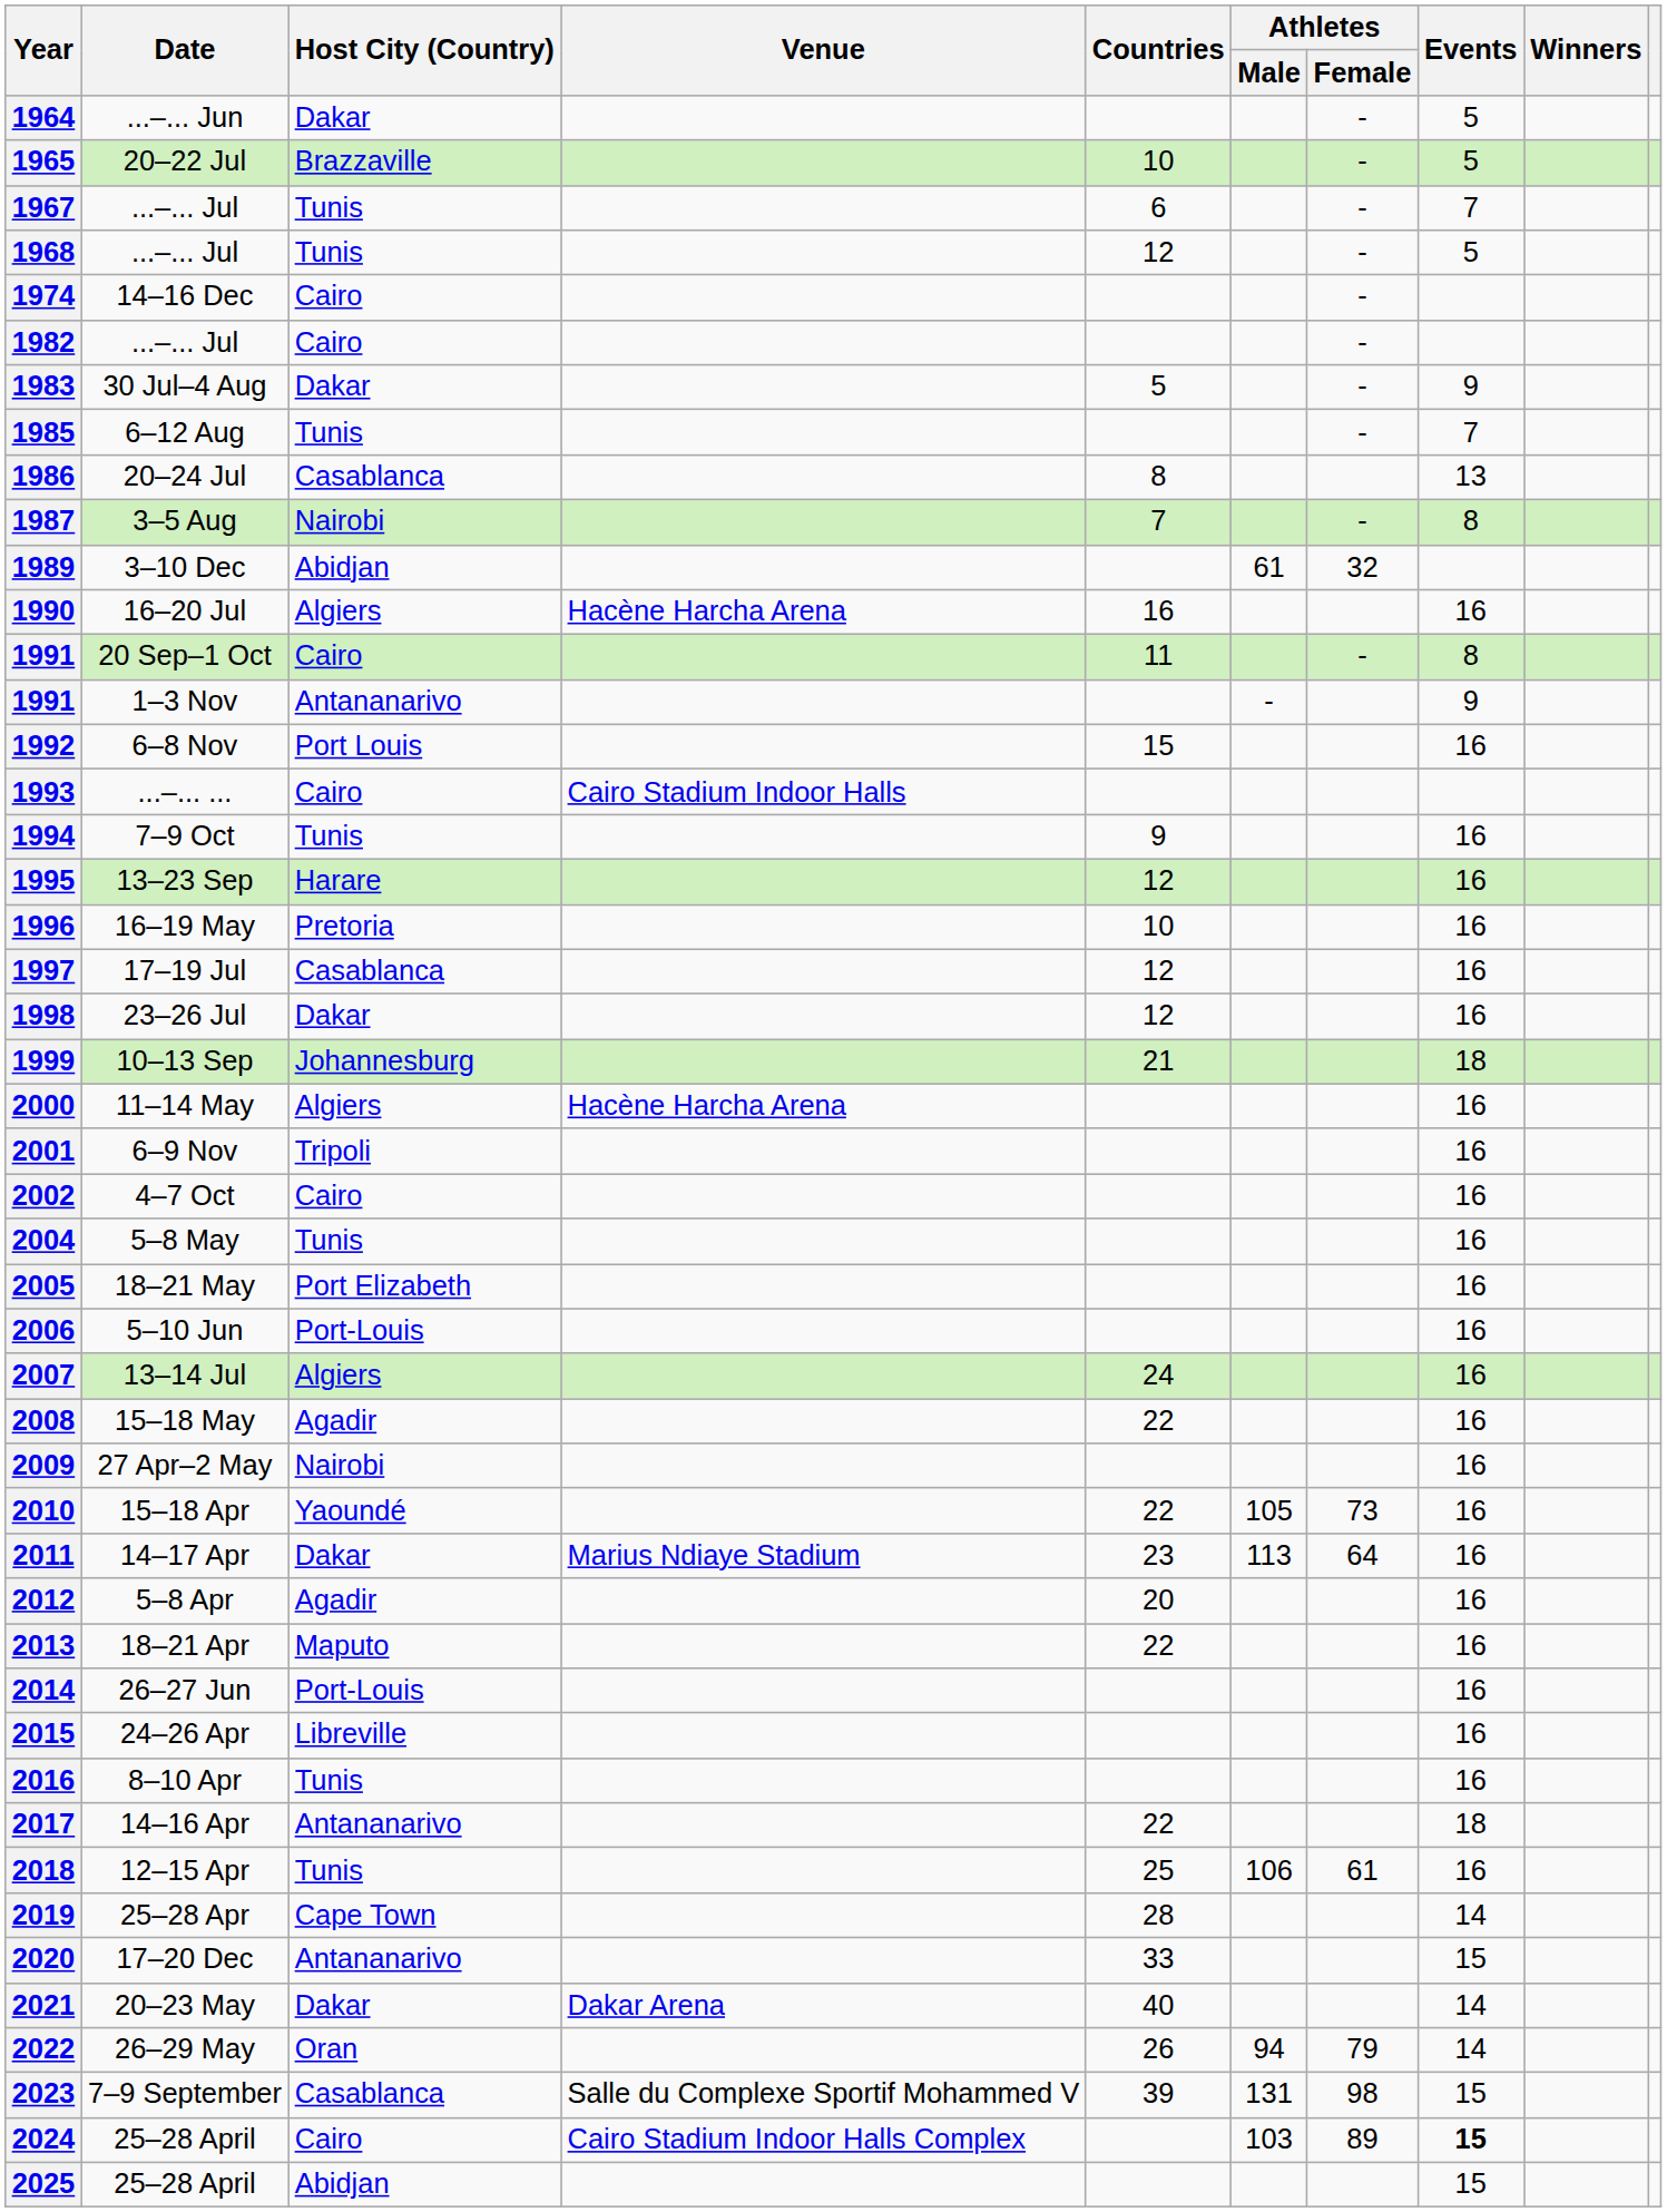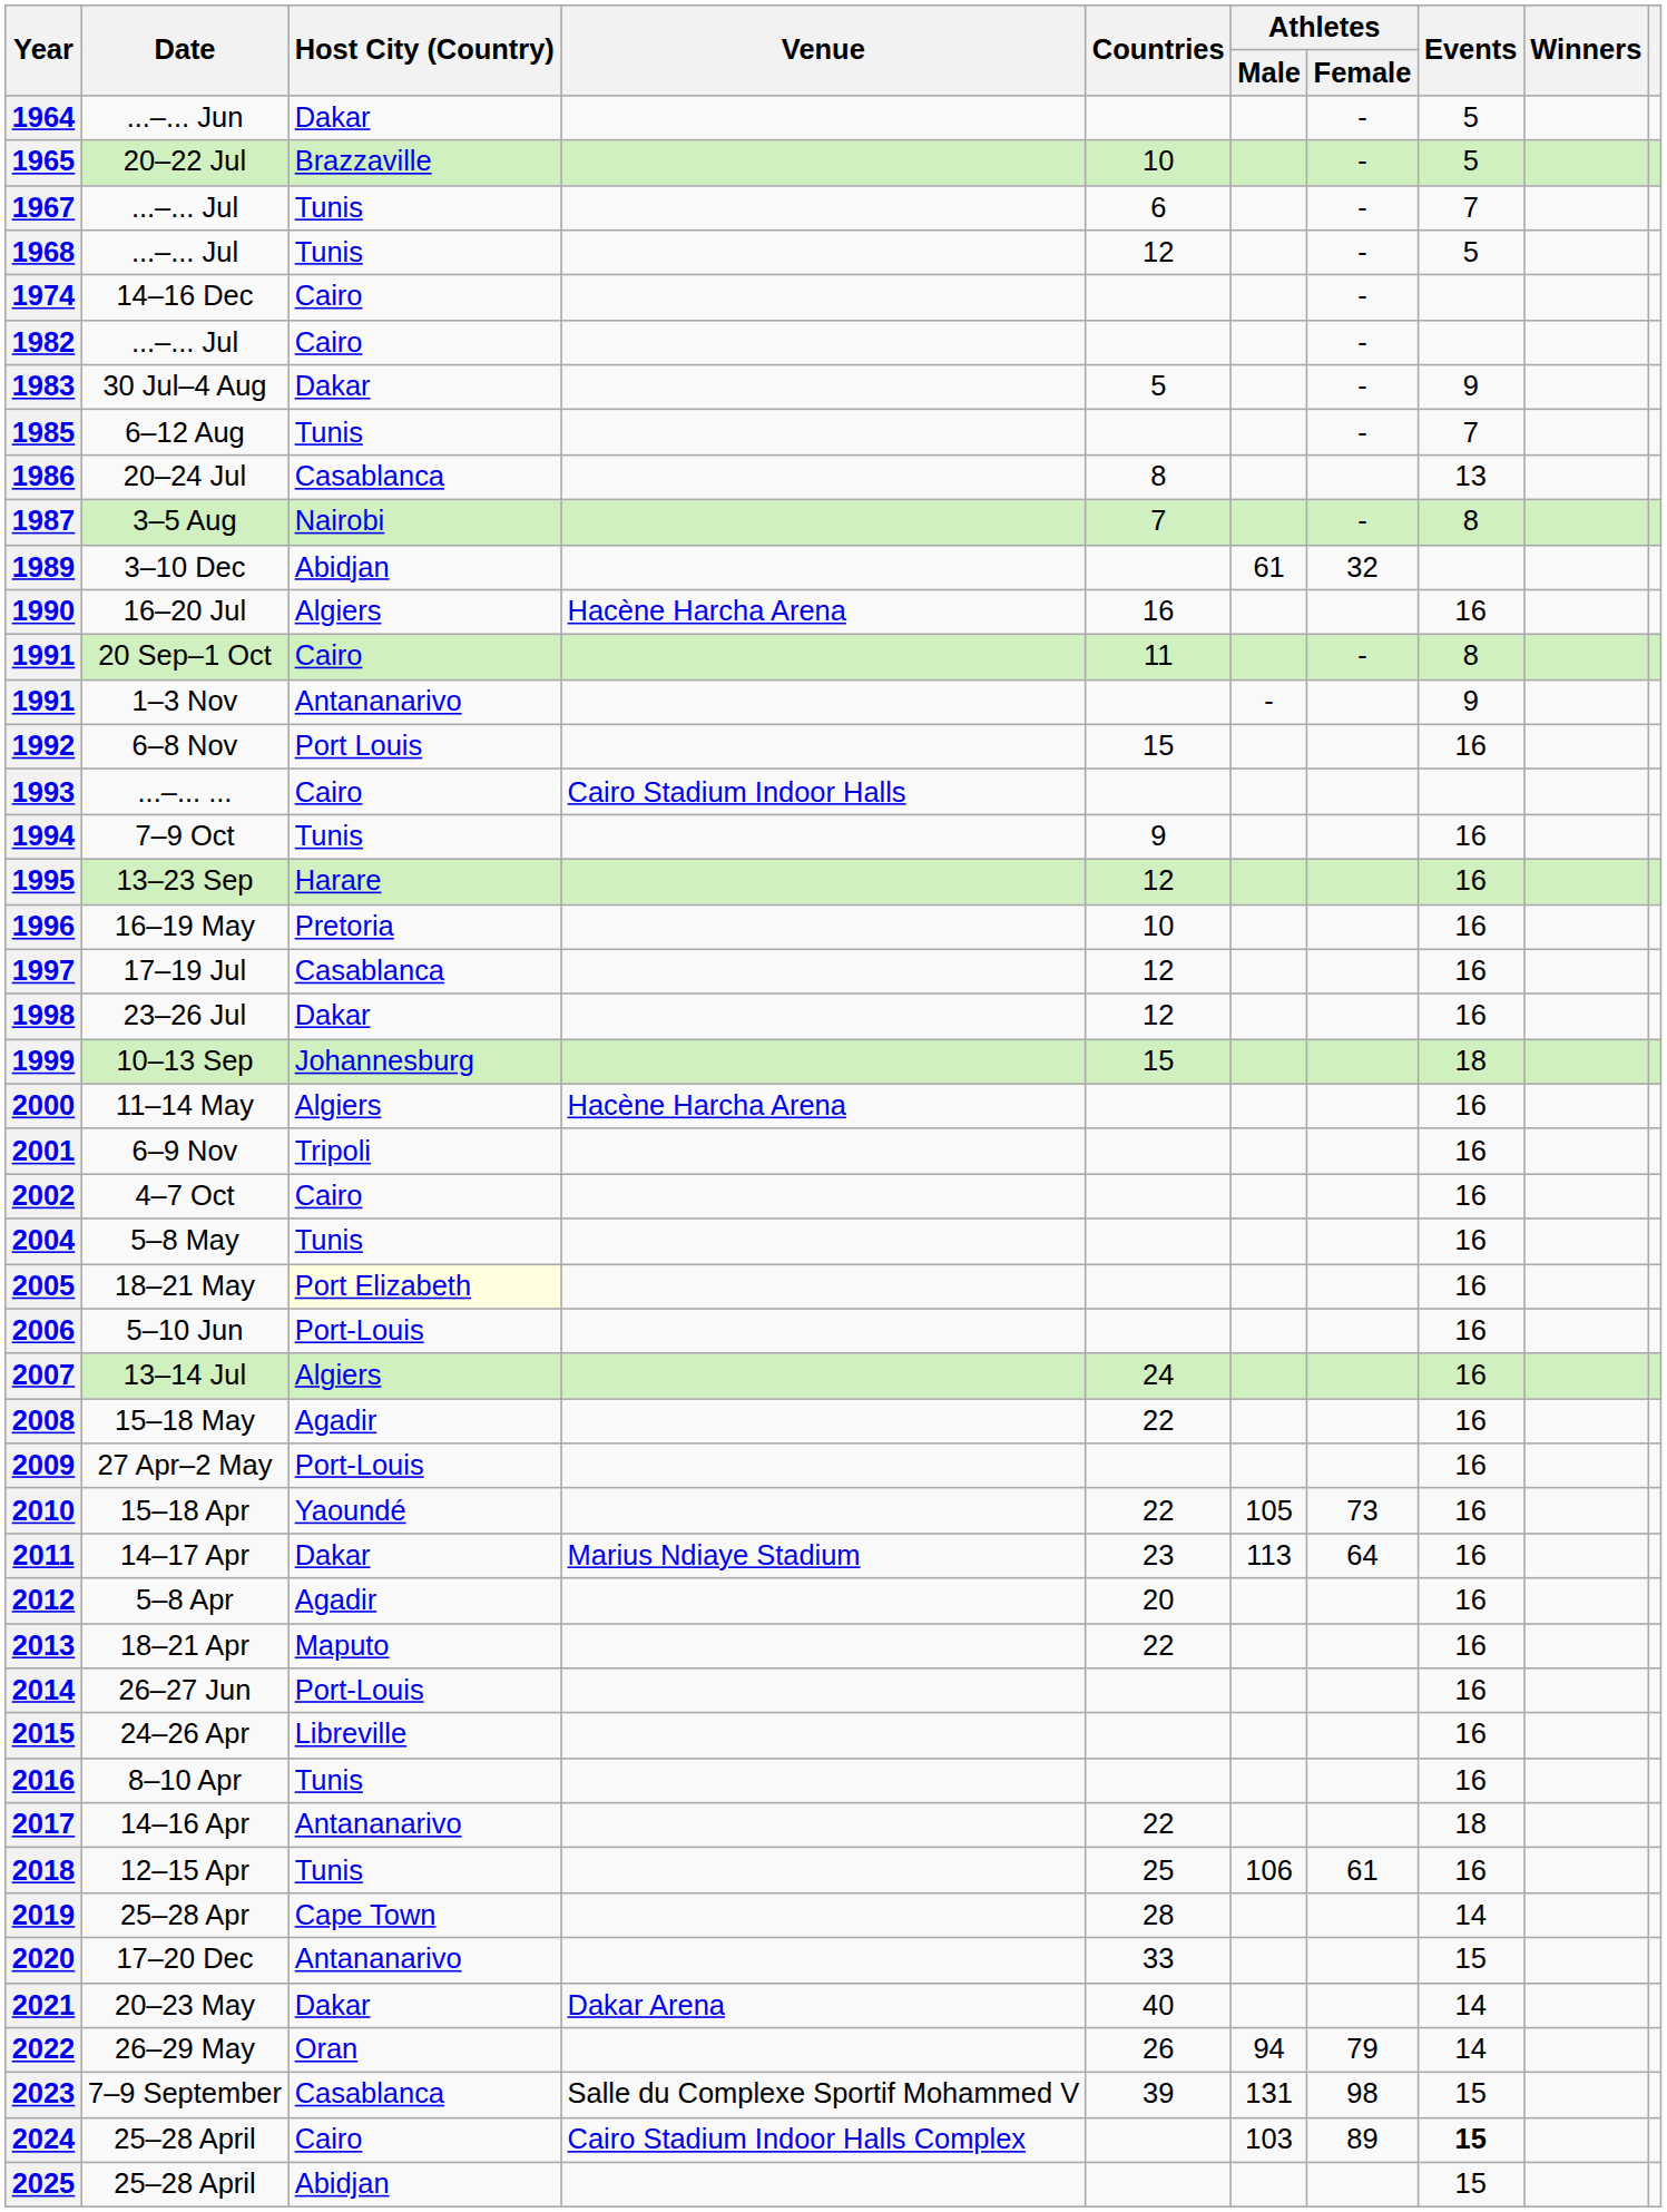 <table class="wikitable" style="text-align:center">
 <tr>
 <th rowspan=2>Year</th>
 <th rowspan=2>Date</th>
 <th rowspan=2>Host City (Country)</th>
 <th rowspan=2>Venue</th>
 <th rowspan=2>Countries</th>
 <th colspan=2>Athletes</th>
 <th rowspan=2>Events</th>
 <th rowspan=2>Winners</th>
 <th rowspan=2></th>
 </tr>
 <tr>
 <th>Male</th>
 <th>Female</th>
 </tr>
 <tr>
 <th><a href='#'>1964</a></th>
 <td>...–... Jun</td>
 <td align=left> <a href='#'>Dakar</a></td>
 <td align=left></td>
 <td></td>
 <td></td>
 <td>-</td>
 <td>5</td>
 <td align=left></td>
 <td></td>
 </tr>
 <tr style="background:#D0F0C0;">
 <th><a href='#'>1965</a></th>
 <td>20–22 Jul</td>
 <td align=left> <a href='#'>Brazzaville</a></td>
 <td align=left></td>
 <td>10</td>
 <td></td>
 <td>-</td>
 <td>5</td>
 <td align=left></td>
 <td></td>
 </tr>
 <tr>
 <th><a href='#'>1967</a></th>
 <td>...–... Jul</td>
 <td align=left> <a href='#'>Tunis</a></td>
 <td align=left></td>
 <td>6</td>
 <td></td>
 <td>-</td>
 <td>7</td>
 <td align=left></td>
 <td></td>
 </tr>
 <tr>
 <th><a href='#'>1968</a></th>
 <td>...–... Jul</td>
 <td align=left> <a href='#'>Tunis</a></td>
 <td align=left></td>
 <td>12</td>
 <td></td>
 <td>-</td>
 <td>5</td>
 <td align=left></td>
 <td></td>
 </tr>
 <tr>
 <th><a href='#'>1974</a></th>
 <td>14–16 Dec</td>
 <td align=left> <a href='#'>Cairo</a></td>
 <td align=left></td>
 <td></td>
 <td></td>
 <td>-</td>
 <td></td>
 <td align=left></td>
 <td></td>
 </tr>
 <tr>
 <th><a href='#'>1982</a></th>
 <td>...–... Jul</td>
 <td align=left> <a href='#'>Cairo</a></td>
 <td align=left></td>
 <td></td>
 <td></td>
 <td>-</td>
 <td></td>
 <td align=left></td>
 <td></td>
 </tr>
 <tr>
 <th><a href='#'>1983</a></th>
 <td>30 Jul–4 Aug</td>
 <td align=left> <a href='#'>Dakar</a></td>
 <td align=left></td>
 <td>5</td>
 <td></td>
 <td>-</td>
 <td>9</td>
 <td align=left></td>
 <td></td>
 </tr>
 <tr>
 <th><a href='#'>1985</a></th>
 <td>6–12 Aug</td>
 <td align=left> <a href='#'>Tunis</a></td>
 <td align=left></td>
 <td></td>
 <td></td>
 <td>-</td>
 <td>7</td>
 <td align=left></td>
 <td></td>
 </tr>
 <tr>
 <th><a href='#'>1986</a></th>
 <td>20–24 Jul</td>
 <td align=left> <a href='#'>Casablanca</a></td>
 <td align=left></td>
 <td>8</td>
 <td></td>
 <td></td>
 <td>13</td>
 <td align=left></td>
 <td></td>
 </tr>
 <tr style="background:#D0F0C0;">
 <th><a href='#'>1987</a></th>
 <td>3–5 Aug</td>
 <td align=left> <a href='#'>Nairobi</a></td>
 <td align=left></td>
 <td>7</td>
 <td></td>
 <td>-</td>
 <td>8</td>
 <td align=left></td>
 <td></td>
 </tr>
 <tr>
 <th><a href='#'>1989</a></th>
 <td>3–10 Dec</td>
 <td align=left> <a href='#'>Abidjan</a></td>
 <td align=left></td>
 <td></td>
 <td>61</td>
 <td>32</td>
 <td></td>
 <td align=left></td>
 <td></td>
 </tr>
 <tr>
 <th><a href='#'>1990</a></th>
 <td>16–20 Jul</td>
 <td align=left> <a href='#'>Algiers</a></td>
 <td align=left><a href='#'>Hacène Harcha Arena</a></td>
 <td>16</td>
 <td></td>
 <td></td>
 <td>16</td>
 <td align=left></td>
 <td></td>
 </tr>
 <tr style="background:#D0F0C0;">
 <th><a href='#'>1991</a></th>
 <td>20 Sep–1 Oct</td>
 <td align=left> <a href='#'>Cairo</a></td>
 <td align=left></td>
 <td>11</td>
 <td></td>
 <td>-</td>
 <td>8</td>
 <td align=left></td>
 <td></td>
 </tr>
 <tr>
 <th><a href='#'>1991</a></th>
 <td>1–3 Nov</td>
 <td align=left> <a href='#'>Antananarivo</a></td>
 <td align=left></td>
 <td></td>
 <td>-</td>
 <td></td>
 <td>9</td>
 <td align=left></td>
 <td></td>
 </tr>
 <tr>
 <th><a href='#'>1992</a></th>
 <td>6–8 Nov</td>
 <td align=left> <a href='#'>Port Louis</a></td>
 <td align=left></td>
 <td>15</td>
 <td></td>
 <td></td>
 <td>16</td>
 <td align=left></td>
 <td></td>
 </tr>
 <tr>
 <th><a href='#'>1993</a></th>
 <td>...–... ...</td>
 <td align=left> <a href='#'>Cairo</a></td>
 <td align=left><a href='#'>Cairo Stadium Indoor Halls</a></td>
 <td></td>
 <td></td>
 <td></td>
 <td></td>
 <td align=left></td>
 <td></td>
 </tr>
 <tr>
 <th><a href='#'>1994</a></th>
 <td>7–9 Oct</td>
 <td align=left> <a href='#'>Tunis</a></td>
 <td align=left></td>
 <td>9</td>
 <td></td>
 <td></td>
 <td>16</td>
 <td align=left></td>
 <td></td>
 </tr>
 <tr style="background:#D0F0C0;">
 <th><a href='#'>1995</a></th>
 <td>13–23 Sep</td>
 <td align=left> <a href='#'>Harare</a></td>
 <td align=left></td>
 <td>12</td>
 <td></td>
 <td></td>
 <td>16</td>
 <td align=left></td>
 <td></td>
 </tr>
 <tr>
 <th><a href='#'>1996</a></th>
 <td>16–19 May</td>
 <td align=left> <a href='#'>Pretoria</a></td>
 <td align=left></td>
 <td>10</td>
 <td></td>
 <td></td>
 <td>16</td>
 <td align=left></td>
 <td></td>
 </tr>
 <tr>
 <th><a href='#'>1997</a></th>
 <td>17–19 Jul</td>
 <td align=left> <a href='#'>Casablanca</a></td>
 <td align=left></td>
 <td>12</td>
 <td></td>
 <td></td>
 <td>16</td>
 <td align=left></td>
 <td></td>
 </tr>
 <tr>
 <th><a href='#'>1998</a></th>
 <td>23–26 Jul</td>
 <td align=left> <a href='#'>Dakar</a></td>
 <td align=left></td>
 <td>12</td>
 <td></td>
 <td></td>
 <td>16</td>
 <td align=left></td>
 <td></td>
 </tr>
 <tr style="background:#D0F0C0;">
 <th><a href='#'>1999</a></th>
 <td>10–13 Sep</td>
 <td align=left> <a href='#'>Johannesburg</a></td>
 <td align=left></td>
-<td>21</td>
+<td>15</td>
 <td></td>
 <td></td>
 <td>18</td>
 <td align=left></td>
 <td></td>
 </tr>
 <tr>
 <th><a href='#'>2000</a></th>
 <td>11–14 May</td>
 <td align=left> <a href='#'>Algiers</a></td>
 <td align=left><a href='#'>Hacène Harcha Arena</a></td>
 <td></td>
 <td></td>
 <td></td>
 <td>16</td>
 <td align=left></td>
 <td></td>
 </tr>
 <tr>
 <th><a href='#'>2001</a></th>
 <td>6–9 Nov</td>
 <td align=left> <a href='#'>Tripoli</a></td>
 <td align=left></td>
 <td></td>
 <td></td>
 <td></td>
 <td>16</td>
 <td align=left></td>
 <td></td>
 </tr>
 <tr>
 <th><a href='#'>2002</a></th>
 <td>4–7 Oct</td>
 <td align=left> <a href='#'>Cairo</a></td>
 <td align=left></td>
 <td></td>
 <td></td>
 <td></td>
 <td>16</td>
 <td align=left></td>
 <td></td>
 </tr>
 <tr>
 <th><a href='#'>2004</a></th>
 <td>5–8 May</td>
 <td align=left> <a href='#'>Tunis</a></td>
 <td align=left></td>
 <td></td>
 <td></td>
 <td></td>
 <td>16</td>
 <td align=left></td>
 <td></td>
 </tr>
 <tr>
 <th><a href='#'>2005</a></th>
 <td>18–21 May</td>
-<td align=left> <a href='#'>Port Elizabeth</a></td>
+<td align=left style="background: lightyellow;"> <a href='#'>Port Elizabeth</a></td>
 <td align=left></td>
 <td></td>
 <td></td>
 <td></td>
 <td>16</td>
 <td align=left></td>
 <td></td>
 </tr>
 <tr>
 <th><a href='#'>2006</a></th>
 <td>5–10 Jun</td>
 <td align=left> <a href='#'>Port-Louis</a></td>
 <td align=left></td>
 <td></td>
 <td></td>
 <td></td>
 <td>16</td>
 <td align=left></td>
 <td></td>
 </tr>
 <tr style="background:#D0F0C0;">
 <th><a href='#'>2007</a></th>
 <td>13–14 Jul</td>
 <td align=left> <a href='#'>Algiers</a></td>
 <td align=left></td>
 <td>24</td>
 <td></td>
 <td></td>
 <td>16</td>
 <td align=left></td>
 <td></td>
 </tr>
 <tr>
 <th><a href='#'>2008</a></th>
 <td>15–18 May</td>
 <td align=left> <a href='#'>Agadir</a></td>
 <td align=left></td>
 <td>22</td>
 <td></td>
 <td></td>
 <td>16</td>
 <td align=left></td>
 <td></td>
 </tr>
 <tr>
 <th><a href='#'>2009</a></th>
 <td>27 Apr–2 May</td>
-<td align=left> <a href='#'>Nairobi</a></td>
+<td align=left> <a href='#'>Port-Louis</a></td>
 <td align=left></td>
 <td></td>
 <td></td>
 <td></td>
 <td>16</td>
 <td align=left></td>
 <td></td>
 </tr>
 <tr>
 <th><a href='#'>2010</a></th>
 <td>15–18 Apr</td>
 <td align=left> <a href='#'>Yaoundé</a></td>
 <td align=left></td>
 <td>22</td>
 <td>105</td>
 <td>73</td>
 <td>16</td>
 <td align=left></td>
 <td></td>
 </tr>
 <tr>
 <th><a href='#'>2011</a></th>
 <td>14–17 Apr</td>
 <td align=left> <a href='#'>Dakar</a></td>
 <td align=left><a href='#'>Marius Ndiaye Stadium</a></td>
 <td>23</td>
 <td>113</td>
 <td>64</td>
 <td>16</td>
 <td align=left></td>
 <td></td>
 </tr>
 <tr>
 <th><a href='#'>2012</a></th>
 <td>5–8 Apr</td>
 <td align=left> <a href='#'>Agadir</a></td>
 <td align=left></td>
 <td>20</td>
 <td></td>
 <td></td>
 <td>16</td>
 <td align=left></td>
 <td></td>
 </tr>
 <tr>
 <th><a href='#'>2013</a></th>
 <td>18–21 Apr</td>
 <td align=left> <a href='#'>Maputo</a></td>
 <td align=left></td>
 <td>22</td>
 <td></td>
 <td></td>
 <td>16</td>
 <td align=left></td>
 <td></td>
 </tr>
 <tr>
 <th><a href='#'>2014</a></th>
 <td>26–27 Jun</td>
 <td align=left> <a href='#'>Port-Louis</a></td>
 <td align=left></td>
 <td></td>
 <td></td>
 <td></td>
 <td>16</td>
 <td align=left></td>
 <td></td>
 </tr>
 <tr>
 <th><a href='#'>2015</a></th>
 <td>24–26 Apr</td>
 <td align=left> <a href='#'>Libreville</a></td>
 <td align=left></td>
 <td></td>
 <td></td>
 <td></td>
 <td>16</td>
 <td align=left></td>
 <td></td>
 </tr>
 <tr>
 <th><a href='#'>2016</a></th>
 <td>8–10 Apr</td>
 <td align=left> <a href='#'>Tunis</a></td>
 <td align=left></td>
 <td></td>
 <td></td>
 <td></td>
 <td>16</td>
 <td align=left></td>
 <td></td>
 </tr>
 <tr>
 <th><a href='#'>2017</a></th>
 <td>14–16 Apr</td>
 <td align=left> <a href='#'>Antananarivo</a></td>
 <td align=left></td>
 <td>22</td>
 <td></td>
 <td></td>
 <td>18</td>
 <td align=left></td>
 <td></td>
 </tr>
 <tr>
 <th><a href='#'>2018</a></th>
 <td>12–15 Apr</td>
 <td align=left> <a href='#'>Tunis</a></td>
 <td align=left></td>
 <td>25</td>
 <td>106</td>
 <td>61</td>
 <td>16</td>
 <td align=left></td>
 <td></td>
 </tr>
 <tr>
 <th><a href='#'>2019</a></th>
 <td>25–28 Apr</td>
 <td align=left> <a href='#'>Cape Town</a></td>
 <td align=left></td>
 <td>28</td>
 <td></td>
 <td></td>
 <td>14</td>
 <td align=left></td>
 <td></td>
 </tr>
 <tr>
 <th><a href='#'>2020</a></th>
 <td>17–20 Dec</td>
 <td align=left> <a href='#'>Antananarivo</a></td>
 <td align=left></td>
 <td>33</td>
 <td></td>
 <td></td>
 <td>15</td>
 <td align=left></td>
 <td></td>
 </tr>
 <tr>
 <th><a href='#'>2021</a></th>
 <td>20–23 May</td>
 <td align=left> <a href='#'>Dakar</a></td>
 <td align=left><a href='#'>Dakar Arena</a></td>
 <td>40</td>
 <td></td>
 <td></td>
 <td>14</td>
 <td align=left></td>
 <td></td>
 </tr>
 <tr>
 <th><a href='#'>2022</a></th>
 <td>26–29 May</td>
 <td align=left> <a href='#'>Oran</a></td>
 <td align=left></td>
 <td>26</td>
 <td>94</td>
 <td>79</td>
 <td>14</td>
 <td align=left></td>
 <td></td>
 </tr>
 <tr>
 <th><a href='#'>2023</a></th>
 <td>7–9 September</td>
 <td align=left> <a href='#'>Casablanca</a></td>
 <td align=left>Salle du Complexe Sportif Mohammed V</td>
 <td>39</td>
 <td>131</td>
 <td>98</td>
 <td>15</td>
 <td align=left></td>
 <td></td>
 </tr>
 <tr>
 <th><a href='#'>2024</a></th>
 <td>25–28 April</td>
 <td align=left> <a href='#'>Cairo</a></td>
 <td align=left><a href='#'>Cairo Stadium Indoor Halls Complex</a></td>
 <td></td>
 <td>103</td>
 <td>89</td>
 <td><strong>15</strong></td>
 <td align=left></td>
 <td></td>
 </tr>
 <tr>
 <th><a href='#'>2025</a></th>
 <td>25–28 April</td>
 <td align=left> <a href='#'>Abidjan</a></td>
 <td align=left></td>
 <td></td>
 <td></td>
 <td></td>
 <td>15</td>
 <td align=left></td>
 <td></td>
 </tr>
 </table>
